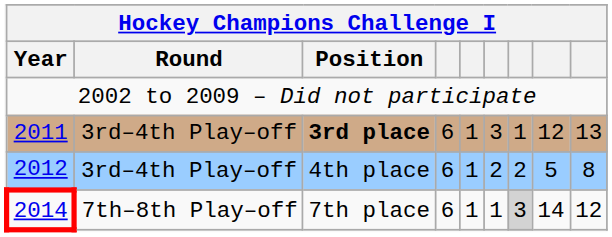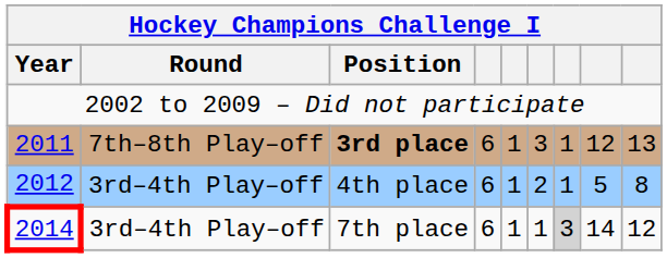 <table class="wikitable" style="text-align: center;">
 <tr>
 <th colspan="10"><a href='#'>Hockey Champions Challenge I</a></th>
 </tr>
 <tr>
 <th>Year</th>
 <th>Round</th>
 <th>Position</th>
 <th></th>
 <th></th>
 <th></th>
 <th></th>
 <th></th>
 <th></th>
 </tr>
 <tr>
 <td colspan="10">2002 to 2009 – <em>Did not participate</em></td>
 </tr>
 <tr style="background:#cfaa88;">
 <td> <a href='#'>2011</a></td>
-<td>3rd–4th Play–off</td>
+<td>7th–8th Play–off</td>
 <td><strong>3rd place</strong></td>
 <td>6</td>
 <td>1</td>
 <td>3</td>
 <td>1</td>
 <td>12</td>
 <td>13</td>
 </tr>
 <tr style="background:#9acdff;">
 <td> <a href='#'>2012</a></td>
 <td>3rd–4th Play–off</td>
 <td>4th place</td>
 <td>6</td>
 <td>1</td>
 <td>2</td>
-<td>2</td>
+<td>1</td>
 <td>5</td>
 <td>8</td>
 </tr>
 <tr>
 <td style="border: 3px solid red"> <a href='#'>2014</a></td>
-<td>7th–8th Play–off</td>
+<td>3rd–4th Play–off</td>
 <td>7th place</td>
 <td>6</td>
 <td>1</td>
 <td>1</td>
 <td style="background: lightgrey;">3</td>
 <td>14</td>
 <td>12</td>
 </tr>
 </table>
